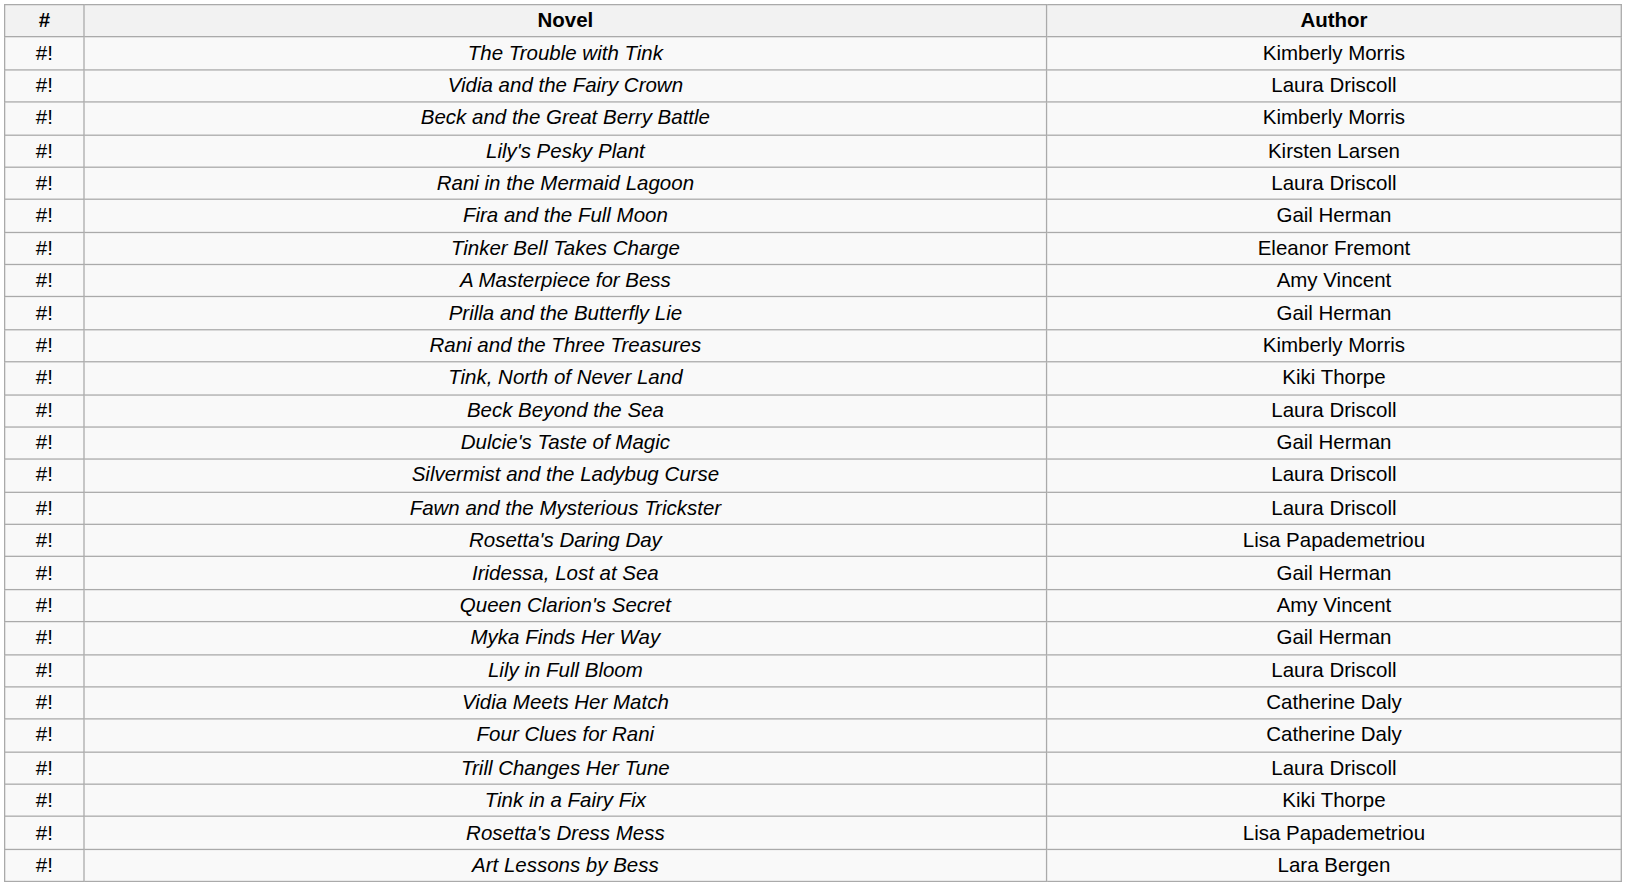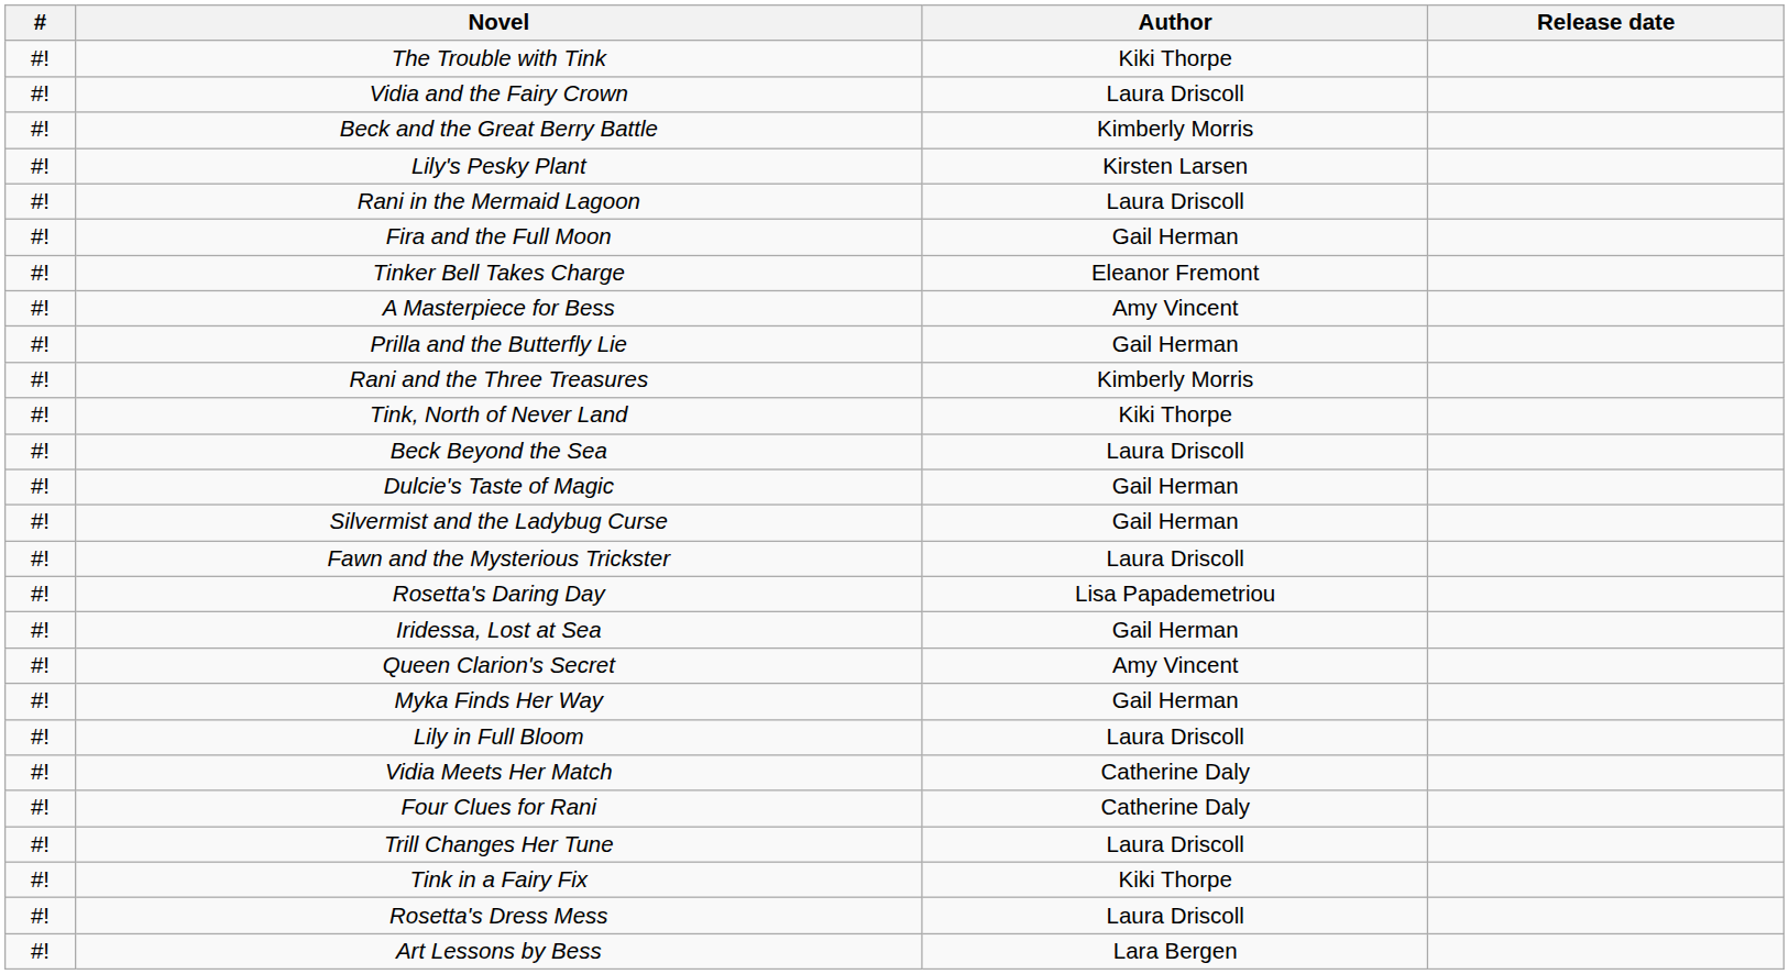 <table class="wikitable sortable" width="100%" border="1" style="font-size: 100%; text-align:center">
 <tr>
 <th>#</th>
 <th>Novel</th>
 <th>Author</th>
+<th>Release date</th>
 </tr>
 <tr>
 <td>#!</td>
 <td><em>The Trouble with Tink</em></td>
-<td>Kimberly Morris</td>
+<td>Kiki Thorpe</td>
+<td></td>
 </tr>
 <tr>
 <td>#!</td>
 <td><em>Vidia and the Fairy Crown</em></td>
 <td>Laura Driscoll</td>
+<td></td>
 </tr>
 <tr>
 <td>#!</td>
 <td><em>Beck and the Great Berry Battle</em></td>
 <td>Kimberly Morris</td>
+<td></td>
 </tr>
 <tr>
 <td>#!</td>
 <td><em>Lily's Pesky Plant</em></td>
 <td>Kirsten Larsen</td>
+<td></td>
 </tr>
 <tr>
 <td>#!</td>
 <td><em>Rani in the Mermaid Lagoon</em></td>
 <td>Laura Driscoll</td>
+<td></td>
 </tr>
 <tr>
 <td>#!</td>
 <td><em>Fira and the Full Moon</em></td>
 <td>Gail Herman</td>
+<td></td>
 </tr>
 <tr>
 <td>#!</td>
 <td><em>Tinker Bell Takes Charge</em></td>
 <td>Eleanor Fremont</td>
+<td></td>
 </tr>
 <tr>
 <td>#!</td>
 <td><em>A Masterpiece for Bess</em></td>
 <td>Amy Vincent</td>
+<td></td>
 </tr>
 <tr>
 <td>#!</td>
 <td><em>Prilla and the Butterfly Lie</em></td>
 <td>Gail Herman</td>
+<td></td>
 </tr>
 <tr>
 <td>#!</td>
 <td><em>Rani and the Three Treasures</em></td>
 <td>Kimberly Morris</td>
+<td></td>
 </tr>
 <tr>
 <td>#!</td>
 <td><em>Tink, North of Never Land</em></td>
 <td>Kiki Thorpe</td>
+<td></td>
 </tr>
 <tr>
 <td>#!</td>
 <td><em>Beck Beyond the Sea</em></td>
 <td>Laura Driscoll</td>
+<td></td>
 </tr>
 <tr>
 <td>#!</td>
 <td><em>Dulcie's Taste of Magic</em></td>
 <td>Gail Herman</td>
+<td></td>
 </tr>
 <tr>
 <td>#!</td>
 <td><em>Silvermist and the Ladybug Curse</em></td>
-<td>Laura Driscoll</td>
+<td>Gail Herman</td>
+<td></td>
 </tr>
 <tr>
 <td>#!</td>
 <td><em>Fawn and the Mysterious Trickster</em></td>
 <td>Laura Driscoll</td>
+<td></td>
 </tr>
 <tr>
 <td>#!</td>
 <td><em>Rosetta's Daring Day</em></td>
 <td>Lisa Papademetriou</td>
+<td></td>
 </tr>
 <tr>
 <td>#!</td>
 <td><em>Iridessa, Lost at Sea</em></td>
 <td>Gail Herman</td>
+<td></td>
 </tr>
 <tr>
 <td>#!</td>
 <td><em>Queen Clarion's Secret</em></td>
 <td>Amy Vincent</td>
+<td></td>
 </tr>
 <tr>
 <td>#!</td>
 <td><em>Myka Finds Her Way</em></td>
 <td>Gail Herman</td>
+<td></td>
 </tr>
 <tr>
 <td>#!</td>
 <td><em>Lily in Full Bloom</em></td>
 <td>Laura Driscoll</td>
+<td></td>
 </tr>
 <tr>
 <td>#!</td>
 <td><em>Vidia Meets Her Match</em></td>
 <td>Catherine Daly</td>
+<td></td>
 </tr>
 <tr>
 <td>#!</td>
 <td><em>Four Clues for Rani</em></td>
 <td>Catherine Daly</td>
+<td></td>
 </tr>
 <tr>
 <td>#!</td>
 <td><em>Trill Changes Her Tune</em></td>
 <td>Laura Driscoll</td>
+<td></td>
 </tr>
 <tr>
 <td>#!</td>
 <td><em>Tink in a Fairy Fix</em></td>
 <td>Kiki Thorpe</td>
+<td></td>
 </tr>
 <tr>
 <td>#!</td>
 <td><em>Rosetta's Dress Mess</em></td>
-<td>Lisa Papademetriou</td>
+<td>Laura Driscoll</td>
+<td></td>
 </tr>
 <tr>
 <td>#!</td>
 <td><em>Art Lessons by Bess</em></td>
 <td>Lara Bergen</td>
+<td></td>
 </tr>
 </table>
